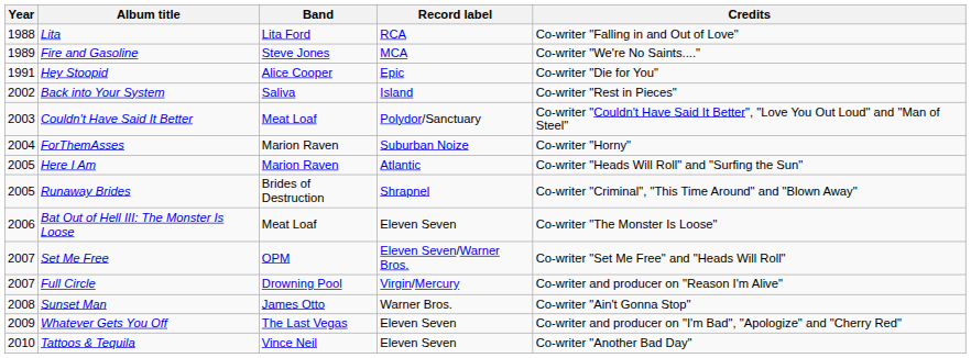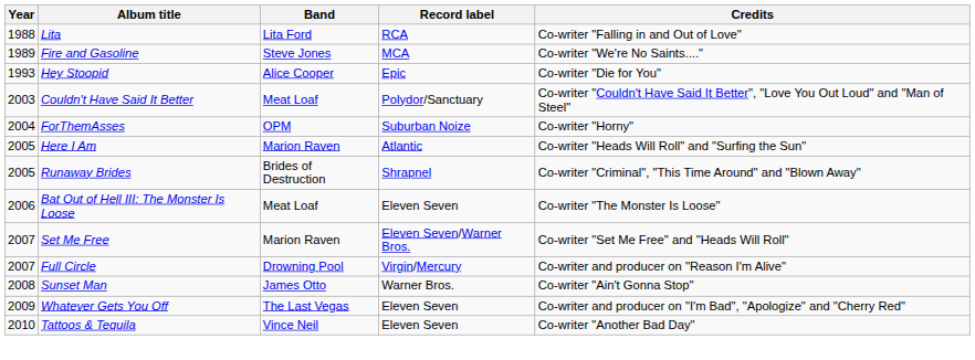 <table class="wikitable">
 <tr>
 <th>Year</th>
 <th>Album title</th>
 <th>Band</th>
 <th>Record label</th>
 <th>Credits</th>
 </tr>
 <tr>
 <td>1988</td>
 <td><em><a href='#'>Lita</a></em></td>
 <td><a href='#'>Lita Ford</a></td>
 <td><a href='#'>RCA</a></td>
 <td>Co-writer "Falling in and Out of Love"</td>
 </tr>
 <tr>
 <td>1989</td>
 <td><em><a href='#'>Fire and Gasoline</a></em></td>
 <td><a href='#'>Steve Jones</a></td>
 <td><a href='#'>MCA</a></td>
 <td>Co-writer "We're No Saints...."</td>
 </tr>
 <tr>
-<td>1991</td>
+<td>1993</td>
 <td><em><a href='#'>Hey Stoopid</a></em></td>
 <td><a href='#'>Alice Cooper</a></td>
 <td><a href='#'>Epic</a></td>
 <td>Co-writer "Die for You"</td>
-</tr>
-<tr>
-<td>2002</td>
-<td><em><a href='#'>Back into Your System</a></em></td>
-<td><a href='#'>Saliva</a></td>
-<td><a href='#'>Island</a></td>
-<td>Co-writer "Rest in Pieces"</td>
 </tr>
 <tr>
 <td>2003</td>
 <td><em><a href='#'>Couldn't Have Said It Better</a></em></td>
 <td><a href='#'>Meat Loaf</a></td>
 <td><a href='#'>Polydor</a>/Sanctuary</td>
 <td>Co-writer "<a href='#'>Couldn't Have Said It Better</a>", "Love You Out Loud" and "Man of Steel"</td>
 </tr>
 <tr>
 <td>2004</td>
 <td><em><a href='#'>ForThemAsses</a></em></td>
-<td>Marion Raven</td>
+<td><a href='#'>OPM</a></td>
 <td><a href='#'>Suburban Noize</a></td>
 <td>Co-writer "Horny"</td>
 </tr>
 <tr>
 <td>2005</td>
 <td><em><a href='#'>Here I Am</a></em></td>
 <td><a href='#'>Marion Raven</a></td>
 <td><a href='#'>Atlantic</a></td>
 <td>Co-writer "Heads Will Roll" and "Surfing the Sun"</td>
 </tr>
 <tr>
 <td>2005</td>
 <td><em><a href='#'>Runaway Brides</a></em></td>
 <td>Brides of Destruction</td>
 <td><a href='#'>Shrapnel</a></td>
 <td>Co-writer "Criminal", "This Time Around" and "Blown Away"</td>
 </tr>
 <tr>
 <td>2006</td>
 <td><em><a href='#'>Bat Out of Hell III: The Monster Is Loose</a></em></td>
 <td>Meat Loaf</td>
 <td>Eleven Seven</td>
 <td>Co-writer "The Monster Is Loose"</td>
 </tr>
 <tr>
 <td>2007</td>
 <td><em><a href='#'>Set Me Free</a></em></td>
-<td><a href='#'>OPM</a></td>
+<td>Marion Raven</td>
 <td><a href='#'>Eleven Seven</a>/<a href='#'>Warner Bros.</a></td>
 <td>Co-writer "Set Me Free" and "Heads Will Roll"</td>
 </tr>
 <tr>
 <td>2007</td>
 <td><em><a href='#'>Full Circle</a></em></td>
 <td><a href='#'>Drowning Pool</a></td>
 <td><a href='#'>Virgin</a>/<a href='#'>Mercury</a></td>
 <td>Co-writer and producer on "Reason I'm Alive"</td>
 </tr>
 <tr>
 <td>2008</td>
 <td><em><a href='#'>Sunset Man</a></em></td>
 <td><a href='#'>James Otto</a></td>
 <td>Warner Bros.</td>
 <td>Co-writer "Ain't Gonna Stop"</td>
 </tr>
 <tr>
 <td>2009</td>
 <td><em><a href='#'>Whatever Gets You Off</a></em></td>
 <td><a href='#'>The Last Vegas</a></td>
 <td>Eleven Seven</td>
 <td>Co-writer and producer on "I'm Bad", "Apologize" and "Cherry Red"</td>
 </tr>
 <tr>
 <td>2010</td>
 <td><em><a href='#'>Tattoos & Tequila</a></em></td>
 <td><a href='#'>Vince Neil</a></td>
 <td>Eleven Seven</td>
 <td>Co-writer "Another Bad Day"</td>
 </tr>
 </table>
